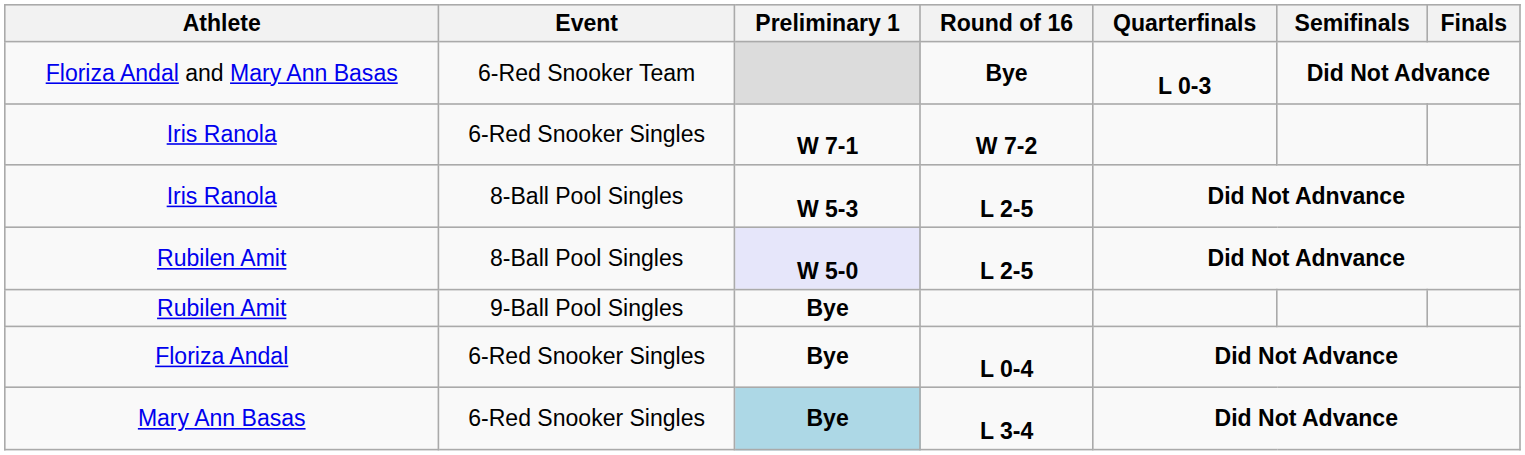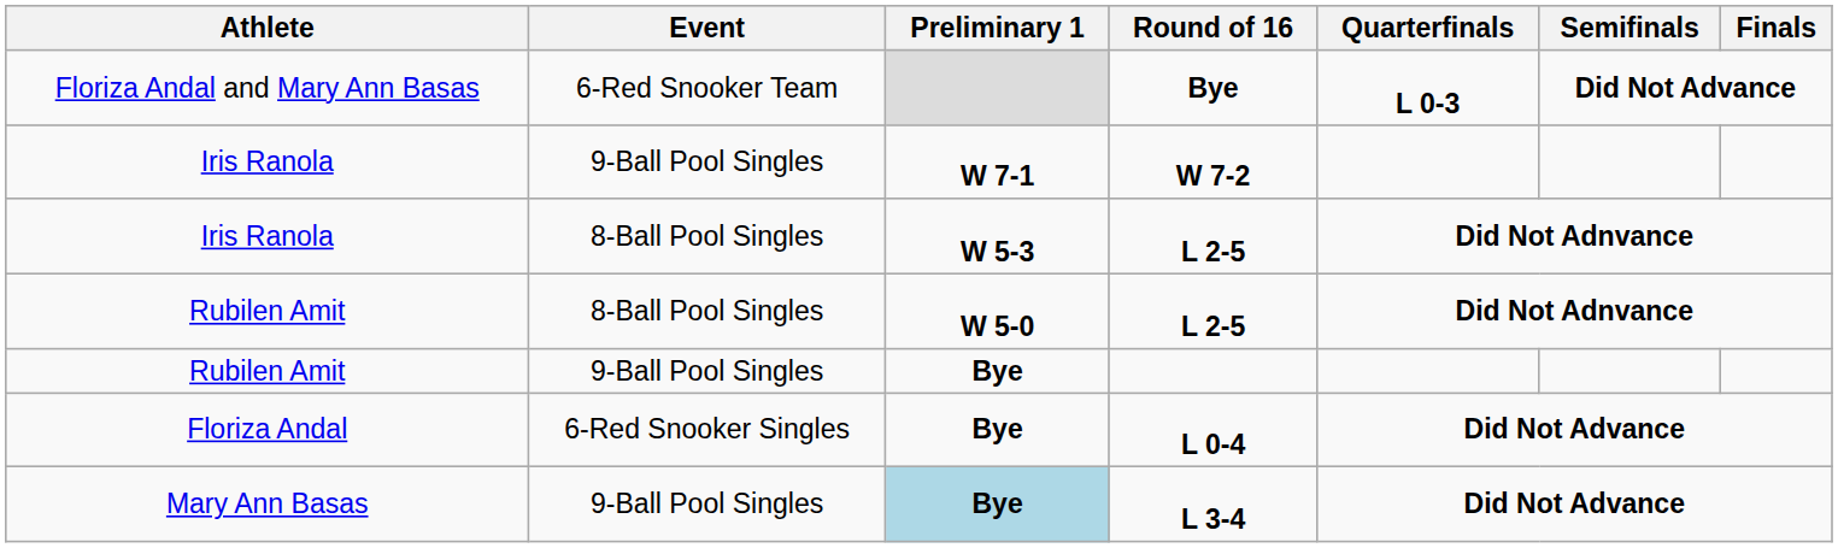 <table class="wikitable" width="75%" style="text-align:center; font-size:90%">
 <tr>
 <th>Athlete</th>
 <th>Event</th>
 <th>Preliminary 1</th>
 <th>Round of 16</th>
 <th>Quarterfinals</th>
 <th>Semifinals</th>
 <th>Finals</th>
 </tr>
 <tr>
 <td align=center><a href='#'>Floriza Andal</a> and <a href='#'>Mary Ann Basas</a></td>
 <td align=center>6-Red Snooker Team</td>
 <td bgcolor=#DCDCDC></td>
 <td align=center><strong>Bye</strong></td>
 <td align=center><br><strong>L 0-3</strong></td>
 <td align=center colspan=2><strong>Did Not Advance</strong></td>
 </tr>
 <tr>
 <td align=center><a href='#'>Iris Ranola</a></td>
-<td align=center>6-Red Snooker Singles</td>
+<td align=center>9-Ball Pool Singles</td>
 <td align=center> <br> <strong>W 7-1</strong></td>
 <td align=center> <br> <strong>W 7-2</strong></td>
 <td align=center></td>
 <td align=center></td>
 <td align=center></td>
 </tr>
 <tr>
 <td align=center><a href='#'>Iris Ranola</a></td>
 <td align=center>8-Ball Pool Singles</td>
 <td align=center> <br> <strong>W 5-3</strong></td>
 <td align=center> <br> <strong>L 2-5</strong></td>
 <td align=center colspan=3><strong>Did Not Adnvance</strong></td>
 </tr>
 <tr>
 <td align=center><a href='#'>Rubilen Amit</a></td>
 <td align=center>8-Ball Pool Singles</td>
-<td align=center style="background: lavender;"> <br> <strong>W 5-0</strong></td>
+<td align=center> <br> <strong>W 5-0</strong></td>
 <td align=center> <br> <strong>L 2-5</strong></td>
 <td align=center colspan=3><strong>Did Not Adnvance</strong></td>
 </tr>
 <tr>
 <td align=center><a href='#'>Rubilen Amit</a></td>
 <td align=center>9-Ball Pool Singles</td>
 <td align=center><strong>Bye</strong></td>
 <td align=center> <br></td>
 <td align=center></td>
 <td align=center></td>
 <td align=center></td>
 </tr>
 <tr>
 <td align=center><a href='#'>Floriza Andal</a></td>
 <td align=center>6-Red Snooker Singles</td>
 <td align=center><strong>Bye</strong></td>
 <td align=center> <br> <strong>L 0-4</strong></td>
 <td colspan=3 align=center><strong>Did Not Advance</strong></td>
 </tr>
 <tr>
 <td align=center><a href='#'>Mary Ann Basas</a></td>
-<td align=center>6-Red Snooker Singles</td>
+<td align=center>9-Ball Pool Singles</td>
 <td align=center style="background: lightblue;"><strong>Bye</strong></td>
 <td align=center> <br> <strong>L 3-4</strong></td>
 <td colspan=3 align=center><strong>Did Not Advance</strong></td>
 </tr>
 </table>
